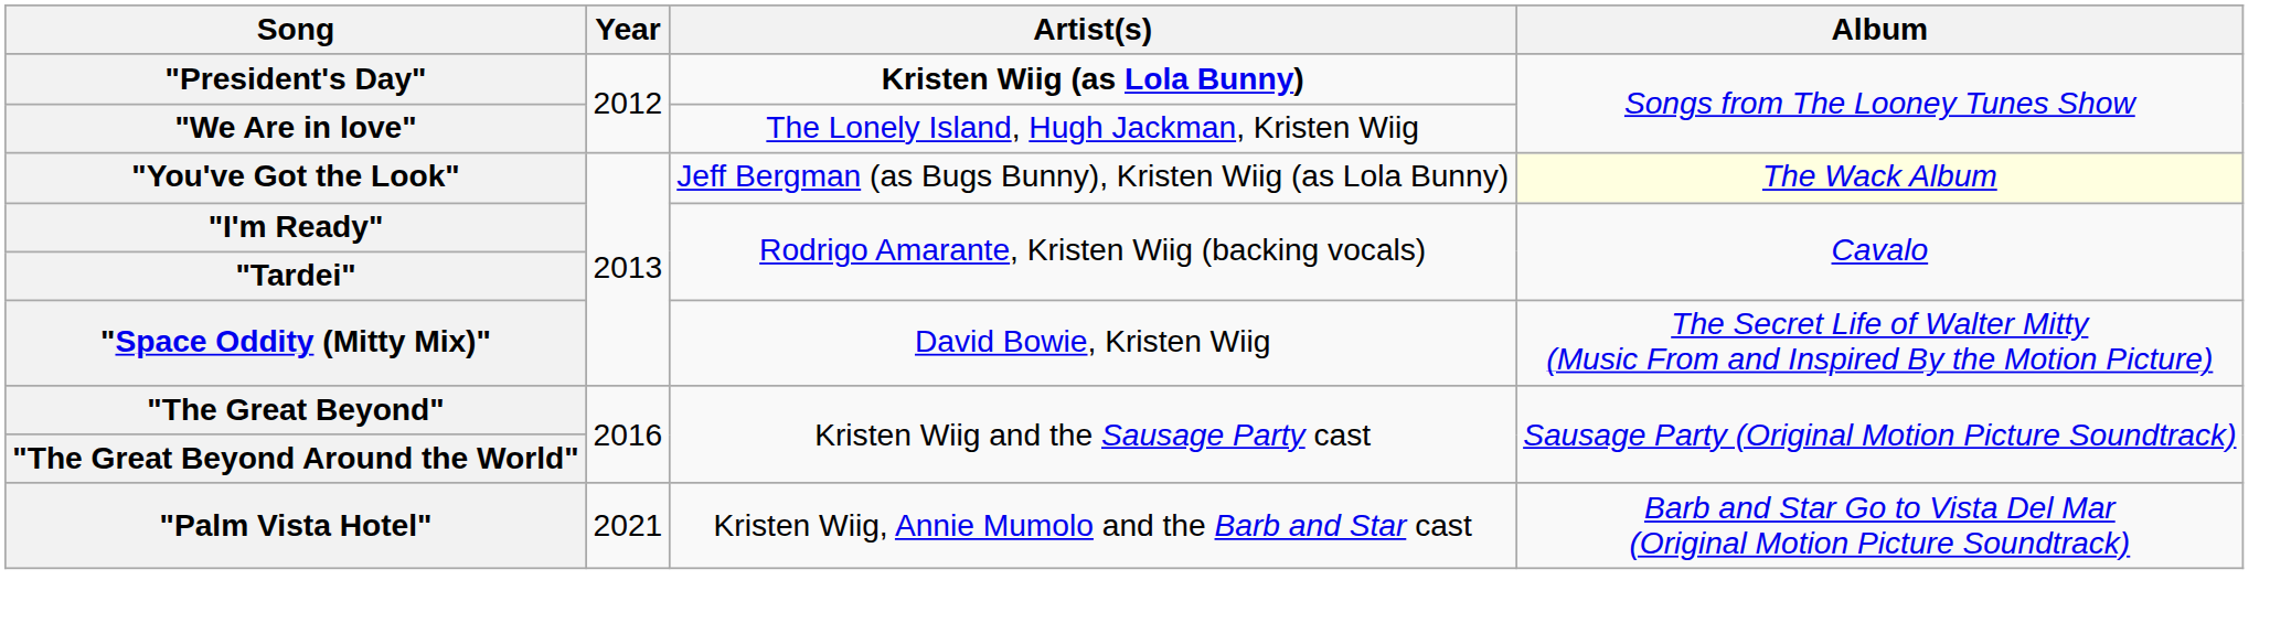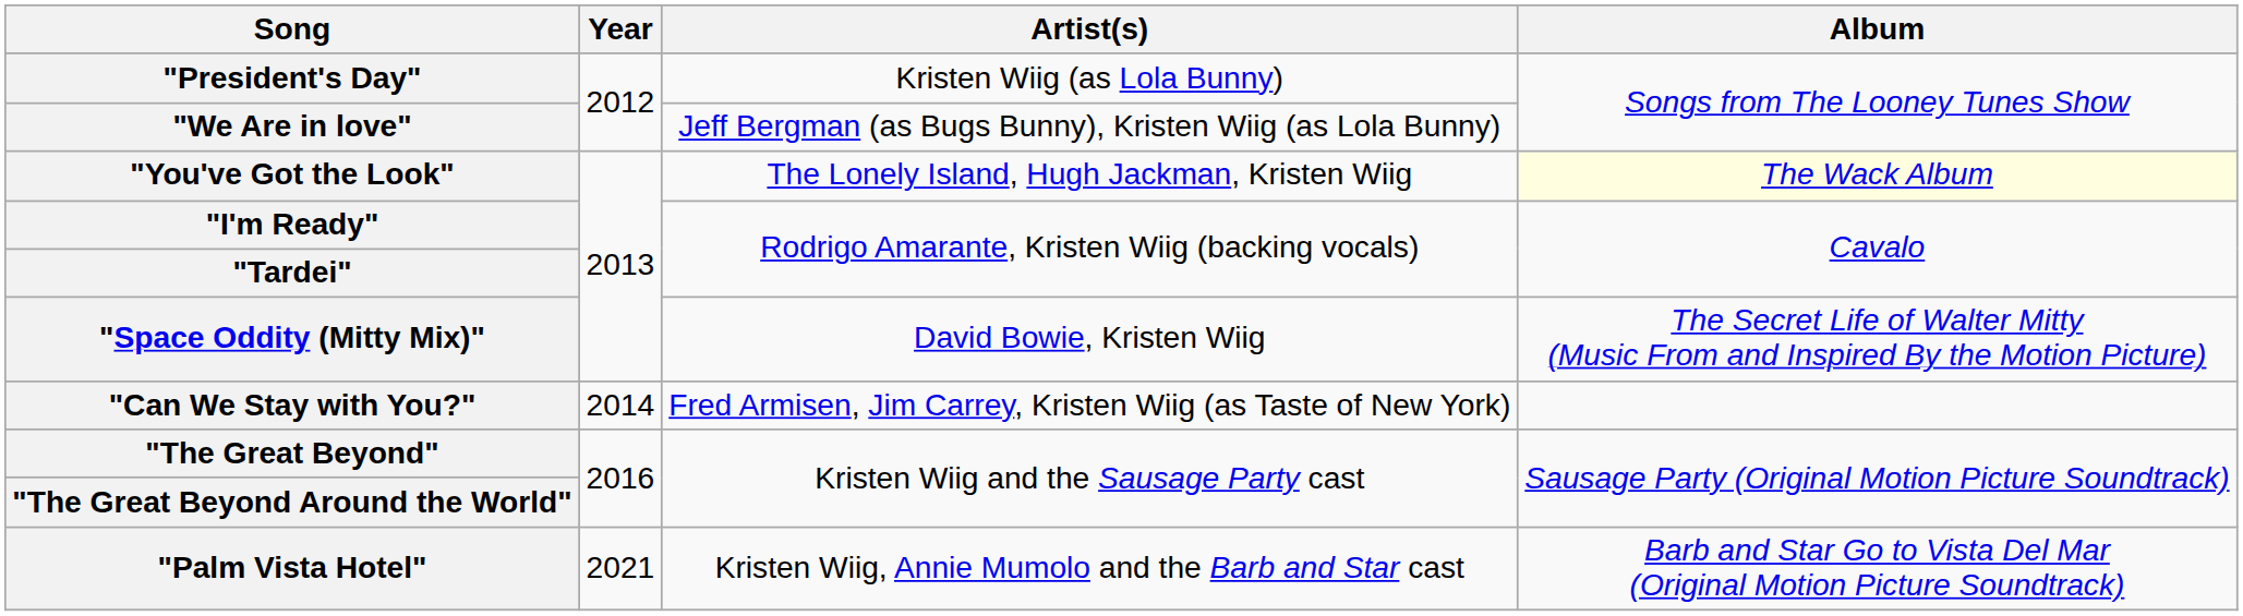 <table class="wikitable plainrowheaders" style="text-align:center;">
 <tr>
 <th scope="col">Song</th>
 <th scope="col">Year</th>
 <th scope="col">Artist(s)</th>
 <th scope="col">Album</th>
 </tr>
 <tr>
 <th scope="row">"President's Day"</th>
 <td rowspan="2">2012</td>
-<td><strong>Kristen Wiig (as <a href='#'>Lola Bunny</a>)</strong></td>
+<td>Kristen Wiig (as <a href='#'>Lola Bunny</a>)</td>
 <td rowspan="2"><em><a href='#'>Songs from The Looney Tunes Show</a></em></td>
 </tr>
 <tr>
 <th scope="row">"We Are in love"</th>
-<td><a href='#'>The Lonely Island</a>, <a href='#'>Hugh Jackman</a>, Kristen Wiig</td>
+<td><a href='#'>Jeff Bergman</a> (as Bugs Bunny), Kristen Wiig (as Lola Bunny)</td>
 </tr>
 <tr>
 <th scope="row">"You've Got the Look"</th>
 <td rowspan="4">2013</td>
-<td><a href='#'>Jeff Bergman</a> (as Bugs Bunny), Kristen Wiig (as Lola Bunny)</td>
+<td><a href='#'>The Lonely Island</a>, <a href='#'>Hugh Jackman</a>, Kristen Wiig</td>
 <td style="background: lightyellow;"><em><a href='#'>The Wack Album</a></em></td>
 </tr>
 <tr>
 <th scope="row">"I'm Ready"</th>
 <td rowspan="2"><a href='#'>Rodrigo Amarante</a>, Kristen Wiig (backing vocals)</td>
 <td rowspan="2"><em><a href='#'>Cavalo</a></em></td>
 </tr>
 <tr>
 <th scope="row">"Tardei"</th>
 </tr>
 <tr>
 <th scope="row">"<a href='#'>Space Oddity</a> (Mitty Mix)"</th>
 <td><a href='#'>David Bowie</a>, Kristen Wiig</td>
 <td><em><a href='#'>The Secret Life of Walter Mitty<br>(Music From and Inspired By the Motion Picture)</a></em></td>
+</tr>
+<tr>
+<th scope="row">"Can We Stay with You?"</th>
+<td>2014</td>
+<td><a href='#'>Fred Armisen</a>, <a href='#'>Jim Carrey</a>, Kristen Wiig (as Taste of New York)</td>
+<td></td>
 </tr>
 <tr>
 <th scope="row">"The Great Beyond"</th>
 <td rowspan="2">2016</td>
 <td rowspan="2">Kristen Wiig and the <em><a href='#'>Sausage Party</a></em> cast</td>
 <td rowspan="2"><em><a href='#'>Sausage Party (Original Motion Picture Soundtrack)</a></em></td>
 </tr>
 <tr>
 <th scope="row">"The Great Beyond Around the World"</th>
 </tr>
 <tr>
 <th scope="row">"Palm Vista Hotel"</th>
 <td rowspan="2">2021</td>
 <td rowspan="2">Kristen Wiig, <a href='#'>Annie Mumolo</a> and the <em><a href='#'>Barb and Star</a></em> cast</td>
 <td rowspan="2"><em><a href='#'>Barb and Star Go to Vista Del Mar<br>(Original Motion Picture Soundtrack)</a></em></td>
 </tr>
 </table>
